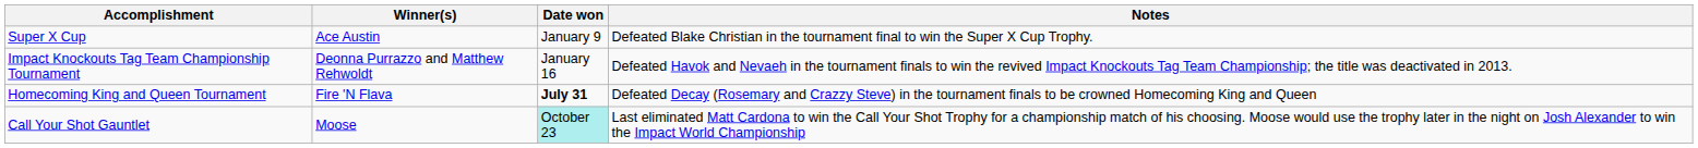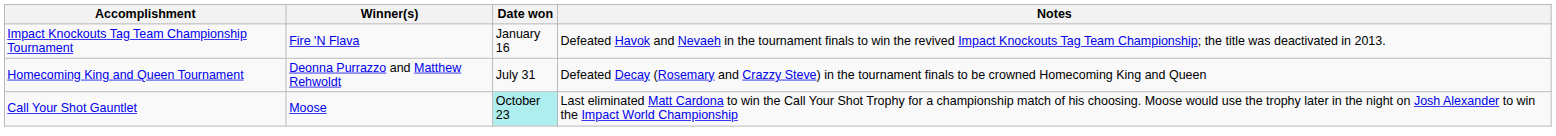 <table class="wikitable" style="width:100%;">
 <tr>
 <th>Accomplishment</th>
 <th>Winner(s)</th>
 <th>Date won</th>
 <th>Notes</th>
 </tr>
 <tr>
-<td><a href='#'>Super X Cup</a></td>
-<td><a href='#'>Ace Austin</a></td>
-<td>January 9</td>
-<td>Defeated Blake Christian in the tournament final to win the Super X Cup Trophy.</td>
-</tr>
-<tr>
 <td><a href='#'>Impact Knockouts Tag Team Championship Tournament</a></td>
-<td><a href='#'>Deonna Purrazzo</a> and <a href='#'>Matthew Rehwoldt</a></td>
+<td><a href='#'>Fire 'N Flava</a><br></td>
 <td>January 16</td>
 <td>Defeated <a href='#'>Havok</a> and <a href='#'>Nevaeh</a> in the tournament finals to win the revived <a href='#'>Impact Knockouts Tag Team Championship</a>; the title was deactivated in 2013.</td>
 </tr>
 <tr>
 <td><a href='#'>Homecoming King and Queen Tournament</a></td>
-<td><a href='#'>Fire 'N Flava</a><br></td>
-<td><strong>July 31</strong></td>
+<td><a href='#'>Deonna Purrazzo</a> and <a href='#'>Matthew Rehwoldt</a></td>
+<td>July 31</td>
 <td>Defeated <a href='#'>Decay</a> (<a href='#'>Rosemary</a> and <a href='#'>Crazzy Steve</a>) in the tournament finals to be crowned Homecoming King and Queen</td>
 </tr>
 <tr>
 <td><a href='#'>Call Your Shot Gauntlet</a></td>
 <td><a href='#'>Moose</a></td>
 <td style="background: paleturquoise;">October 23</td>
 <td>Last eliminated <a href='#'>Matt Cardona</a> to win the Call Your Shot Trophy for a championship match of his choosing. Moose would use the trophy later in the night on <a href='#'>Josh Alexander</a> to win the <a href='#'>Impact World Championship</a></td>
 </tr>
 </table>
